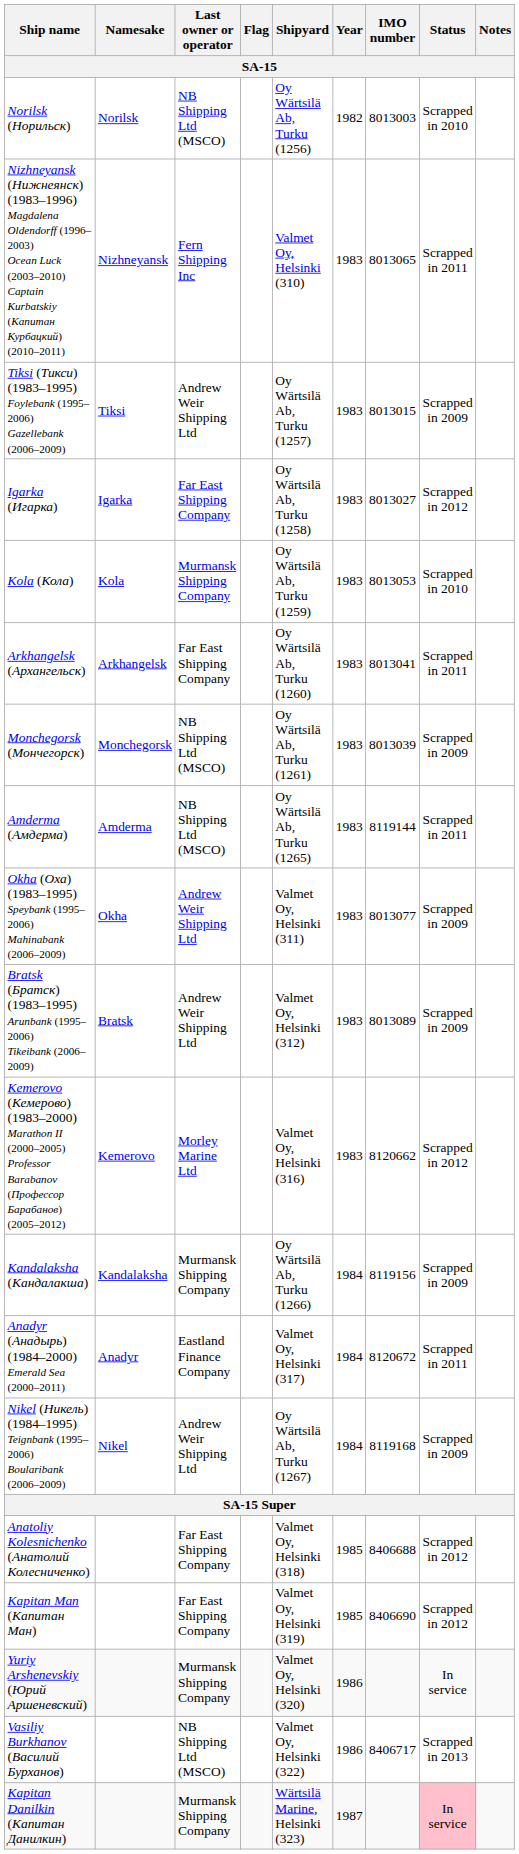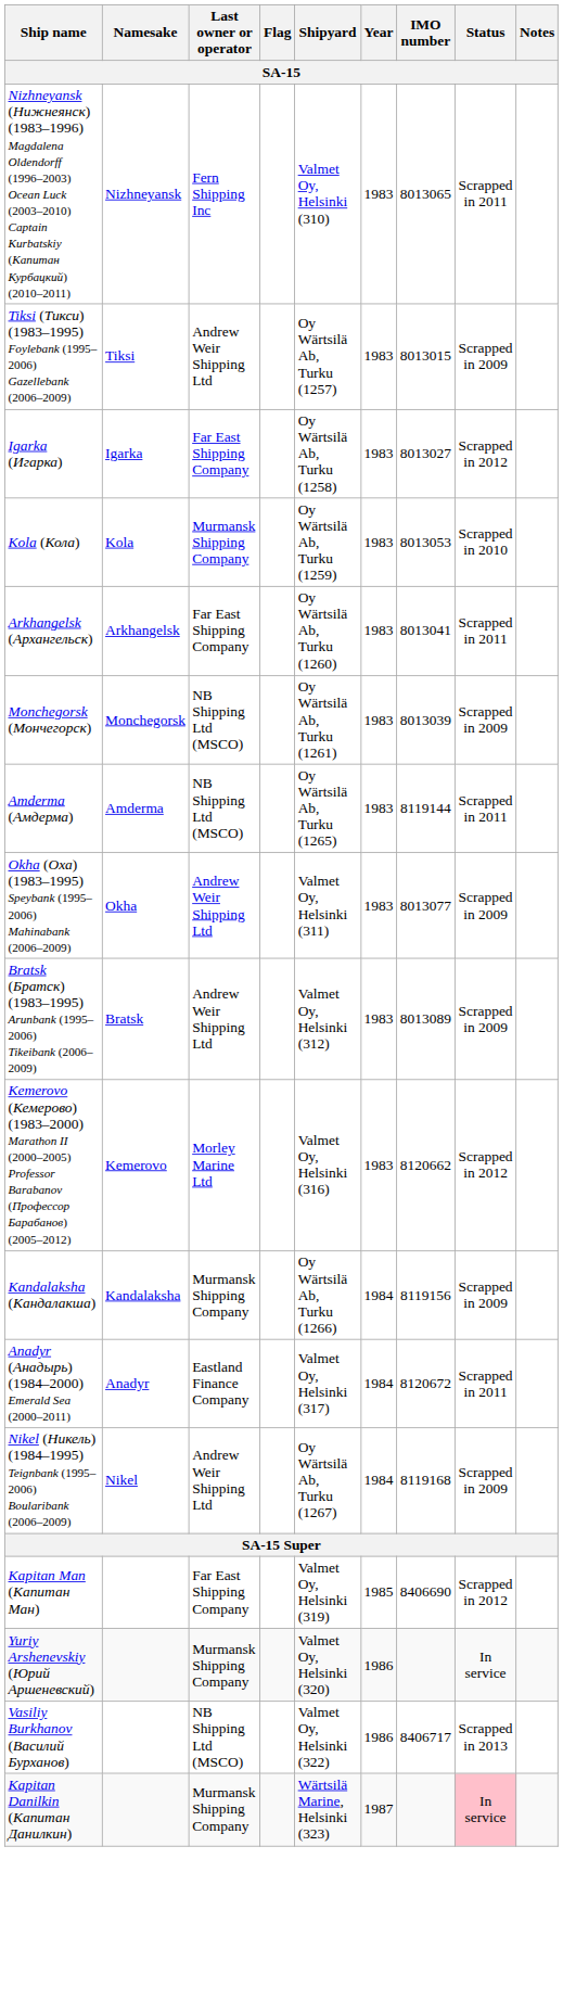 <table class="wikitable" align="center">
 <tr>
 <th>Ship name</th>
 <th>Namesake</th>
 <th>Last owner or operator</th>
 <th>Flag</th>
 <th>Shipyard</th>
 <th>Year</th>
 <th>IMO number</th>
 <th>Status</th>
 <th>Notes</th>
 </tr>
 <tr>
 <th colspan=9>SA-15</th>
-</tr>
-<tr style="background:#FFFFFF;">
-<td align="left"><a href='#'><em>Norilsk</em></a> (<em>Норильск</em>)</td>
-<td><a href='#'>Norilsk</a></td>
-<td><a href='#'>NB Shipping Ltd</a> (MSCO)</td>
-<td></td>
-<td><a href='#'>Oy Wärtsilä Ab, Turku</a> (1256)</td>
-<td align="center">1982</td>
-<td align="center">8013003</td>
-<td align="center">Scrapped in 2010</td>
-<td align="center"></td>
 </tr>
 <tr style="background:#FFFFFF;">
 <td align="left"><a href='#'><em>Nizhneyansk</em></a> (<em>Нижнеянск</em>) (1983–1996)<br><small><em>Magdalena Oldendorff</em> (1996–2003)<br> <em>Ocean Luck</em> (2003–2010) <br><em>Captain Kurbatskiy</em> (<em>Капитан Курбацкий</em>) (2010–2011)</small></td>
 <td><a href='#'>Nizhneyansk</a></td>
 <td><a href='#'>Fern Shipping Inc</a></td>
 <td></td>
 <td><a href='#'>Valmet Oy, Helsinki</a> (310)</td>
 <td align="center">1983</td>
 <td align="center">8013065</td>
 <td align="center">Scrapped in 2011</td>
 <td align="center"></td>
 </tr>
 <tr style="background:#FFFFFF;">
 <td align="left"><a href='#'><em>Tiksi</em></a> (<em>Тикси</em>) (1983–1995) <br><small> <em>Foylebank</em> (1995–2006) <br> <em>Gazellebank</em> (2006–2009)</small></td>
 <td><a href='#'>Tiksi</a></td>
 <td>Andrew Weir Shipping Ltd</td>
 <td></td>
 <td>Oy Wärtsilä Ab, Turku (1257)</td>
 <td align="center">1983</td>
 <td align="center">8013015</td>
 <td align="center">Scrapped in 2009</td>
 <td align="center"></td>
 </tr>
 <tr style="background:#FFFFFF;">
 <td align="left"><a href='#'><em>Igarka</em></a> (<em>Игарка</em>)</td>
 <td><a href='#'>Igarka</a></td>
 <td><a href='#'>Far East Shipping Company</a></td>
 <td></td>
 <td>Oy Wärtsilä Ab, Turku (1258)</td>
 <td align="center">1983</td>
 <td align="center">8013027</td>
 <td align="center">Scrapped in 2012</td>
 <td align="center"></td>
 </tr>
 <tr style="background:#FFFFFF;">
 <td align="left"><a href='#'><em>Kola</em></a> (<em>Кола</em>)</td>
 <td><a href='#'>Kola</a></td>
 <td><a href='#'>Murmansk Shipping Company</a></td>
 <td></td>
 <td>Oy Wärtsilä Ab, Turku (1259)</td>
 <td align="center">1983</td>
 <td align="center">8013053</td>
 <td align="center">Scrapped in 2010</td>
 <td align="center"></td>
 </tr>
 <tr style="background:#FFFFFF;">
 <td align="left"><a href='#'><em>Arkhangelsk</em></a> (<em>Архангельск</em>)</td>
 <td><a href='#'>Arkhangelsk</a></td>
 <td>Far East Shipping Company</td>
 <td></td>
 <td>Oy Wärtsilä Ab, Turku (1260)</td>
 <td align="center">1983</td>
 <td align="center">8013041</td>
 <td align="center">Scrapped in 2011</td>
 <td align="center"></td>
 </tr>
 <tr style="background:#FFFFFF;">
 <td align="left"><a href='#'><em>Monchegorsk</em></a> (<em>Мончегорск</em>)</td>
 <td><a href='#'>Monchegorsk</a></td>
 <td>NB Shipping Ltd (MSCO)</td>
 <td></td>
 <td>Oy Wärtsilä Ab, Turku (1261)</td>
 <td align="center">1983</td>
 <td align="center">8013039</td>
 <td align="center">Scrapped in 2009</td>
 <td align="center"></td>
 </tr>
 <tr style="background:#FFFFFF;">
 <td align="left"><a href='#'><em>Amderma</em></a> (<em>Амдерма</em>)</td>
 <td><a href='#'>Amderma</a></td>
 <td>NB Shipping Ltd (MSCO)</td>
 <td></td>
 <td>Oy Wärtsilä Ab, Turku (1265)</td>
 <td align="center">1983</td>
 <td align="center">8119144</td>
 <td align="center">Scrapped in 2011</td>
 <td align="center"></td>
 </tr>
 <tr style="background:#FFFFFF;">
 <td align="left"><a href='#'><em>Okha</em></a> (<em>Оха</em>) (1983–1995) <br><small> <em>Speybank</em> (1995–2006) <br> <em>Mahinabank</em> (2006–2009)</small></td>
 <td><a href='#'>Okha</a></td>
 <td><a href='#'>Andrew Weir Shipping Ltd</a></td>
 <td></td>
 <td>Valmet Oy, Helsinki (311)</td>
 <td align="center">1983</td>
 <td align="center">8013077</td>
 <td align="center">Scrapped in 2009</td>
 <td align="center"></td>
 </tr>
 <tr style="background:#FFFFFF;">
 <td align="left"><a href='#'><em>Bratsk</em></a> (<em>Братск</em>) (1983–1995) <br><small> <em>Arunbank</em> (1995–2006) <br> <em>Tikeibank</em> (2006–2009)</small></td>
 <td><a href='#'>Bratsk</a></td>
 <td>Andrew Weir Shipping Ltd</td>
 <td></td>
 <td>Valmet Oy, Helsinki (312)</td>
 <td align="center">1983</td>
 <td align="center">8013089</td>
 <td align="center">Scrapped in 2009</td>
 <td align="center"></td>
 </tr>
 <tr style="background:#FFFFFF;">
 <td align="left"><a href='#'><em>Kemerovo</em></a> (<em>Кемерово</em>) (1983–2000) <br><small> <em>Marathon II</em> (2000–2005) <br> <em>Professor Barabanov</em> (<em>Профессор Барабанов</em>) (2005–2012)</small></td>
 <td><a href='#'>Kemerovo</a></td>
 <td><a href='#'>Morley Marine Ltd</a></td>
 <td></td>
 <td>Valmet Oy, Helsinki (316)</td>
 <td align="center">1983</td>
 <td align="center">8120662</td>
 <td align="center">Scrapped in 2012</td>
 <td align="center"></td>
 </tr>
 <tr style="background:#FFFFFF;">
 <td align="left"><a href='#'><em>Kandalaksha</em></a> (<em>Кандалакша</em>)</td>
 <td><a href='#'>Kandalaksha</a></td>
 <td>Murmansk Shipping Company</td>
 <td></td>
 <td>Oy Wärtsilä Ab, Turku (1266)</td>
 <td align="center">1984</td>
 <td align="center">8119156</td>
 <td align="center">Scrapped in 2009</td>
 <td align="center"></td>
 </tr>
 <tr style="background:#FFFFFF;">
 <td align="left"><a href='#'><em>Anadyr</em></a> (<em>Анадырь</em>) (1984–2000) <br><small> <em>Emerald Sea</em> (2000–2011)</small></td>
 <td><a href='#'>Anadyr</a></td>
 <td>Eastland Finance Company</td>
 <td></td>
 <td>Valmet Oy, Helsinki (317)</td>
 <td align="center">1984</td>
 <td align="center">8120672</td>
 <td align="center">Scrapped in 2011</td>
 <td align="center"></td>
 </tr>
 <tr style="background:#FFFFFF;">
 <td align="left"><a href='#'><em>Nikel</em></a> (<em>Никель</em>) (1984–1995) <br><small> <em>Teignbank</em> (1995–2006) <br> <em>Boularibank</em> (2006–2009)</small></td>
 <td><a href='#'>Nikel</a></td>
 <td>Andrew Weir Shipping Ltd</td>
 <td></td>
 <td>Oy Wärtsilä Ab, Turku (1267)</td>
 <td align="center">1984</td>
 <td align="center">8119168</td>
 <td align="center">Scrapped in 2009</td>
 <td align="center"></td>
 </tr>
 <tr>
 <th colspan=9>SA-15 Super</th>
 </tr>
 <tr style="background:#FFFFFF;">
-<td align="left"><a href='#'><em>Anatoliy Kolesnichenko</em></a> (<em>Анатолий Колесниченко</em>)</td>
-<td></td>
-<td>Far East Shipping Company</td>
-<td></td>
-<td>Valmet Oy, Helsinki (318)</td>
-<td align="center">1985</td>
-<td align="center">8406688</td>
-<td align="center">Scrapped in 2012</td>
-<td align="center"></td>
-</tr>
-<tr style="background:#FFFFFF;">
 <td align="left"><em><a href='#'>Kapitan Man</a></em> (<em>Капитан Ман</em>)</td>
 <td></td>
 <td>Far East Shipping Company</td>
 <td></td>
 <td>Valmet Oy, Helsinki (319)</td>
 <td align="center">1985</td>
 <td align="center">8406690</td>
 <td align="center">Scrapped in 2012</td>
 <td align="center"></td>
 </tr>
 <tr>
 <td align="left"><a href='#'><em>Yuriy Arshenevskiy</em></a> (<em>Юрий Аршеневский</em>)</td>
 <td></td>
 <td>Murmansk Shipping Company</td>
 <td></td>
 <td>Valmet Oy, Helsinki (320)</td>
 <td align="center">1986</td>
 <td align="center"></td>
 <td align="center">In service</td>
 <td align="center"></td>
 </tr>
 <tr style="background:#FFFFFF;">
 <td align="left"><a href='#'><em>Vasiliy Burkhanov</em></a> (<em>Василий Бурханов</em>)</td>
 <td></td>
 <td>NB Shipping Ltd (MSCO)</td>
 <td></td>
 <td>Valmet Oy, Helsinki (322)</td>
 <td align="center">1986</td>
 <td align="center">8406717</td>
 <td align="center">Scrapped in 2013</td>
 <td align="center"></td>
 </tr>
 <tr>
 <td align="left"><a href='#'><em>Kapitan Danilkin</em></a> (<em>Капитан Данилкин</em>)</td>
 <td></td>
 <td>Murmansk Shipping Company</td>
 <td></td>
 <td><a href='#'>Wärtsilä Marine</a>, Helsinki (323)</td>
 <td align="center">1987</td>
 <td align="center"></td>
 <td align="center" style="background: pink;">In service</td>
 <td align="center"></td>
 </tr>
 </table>
